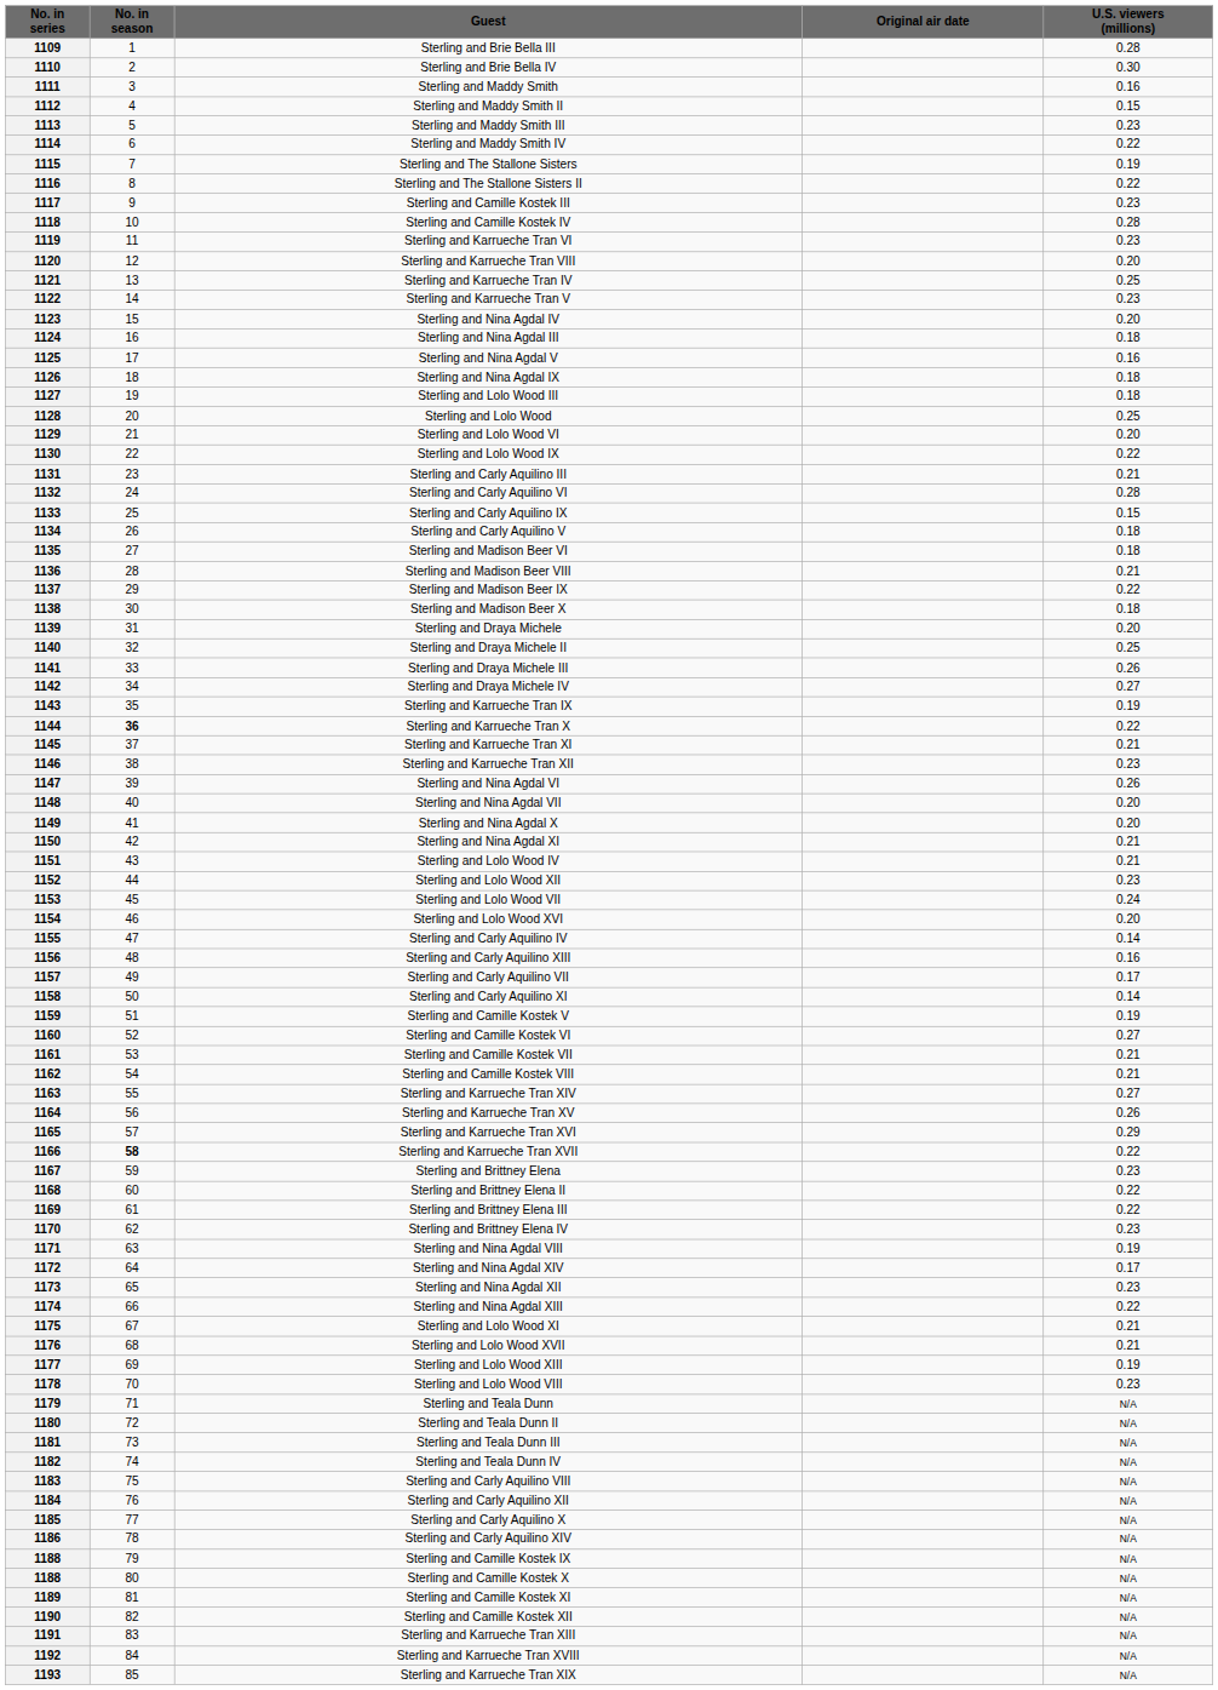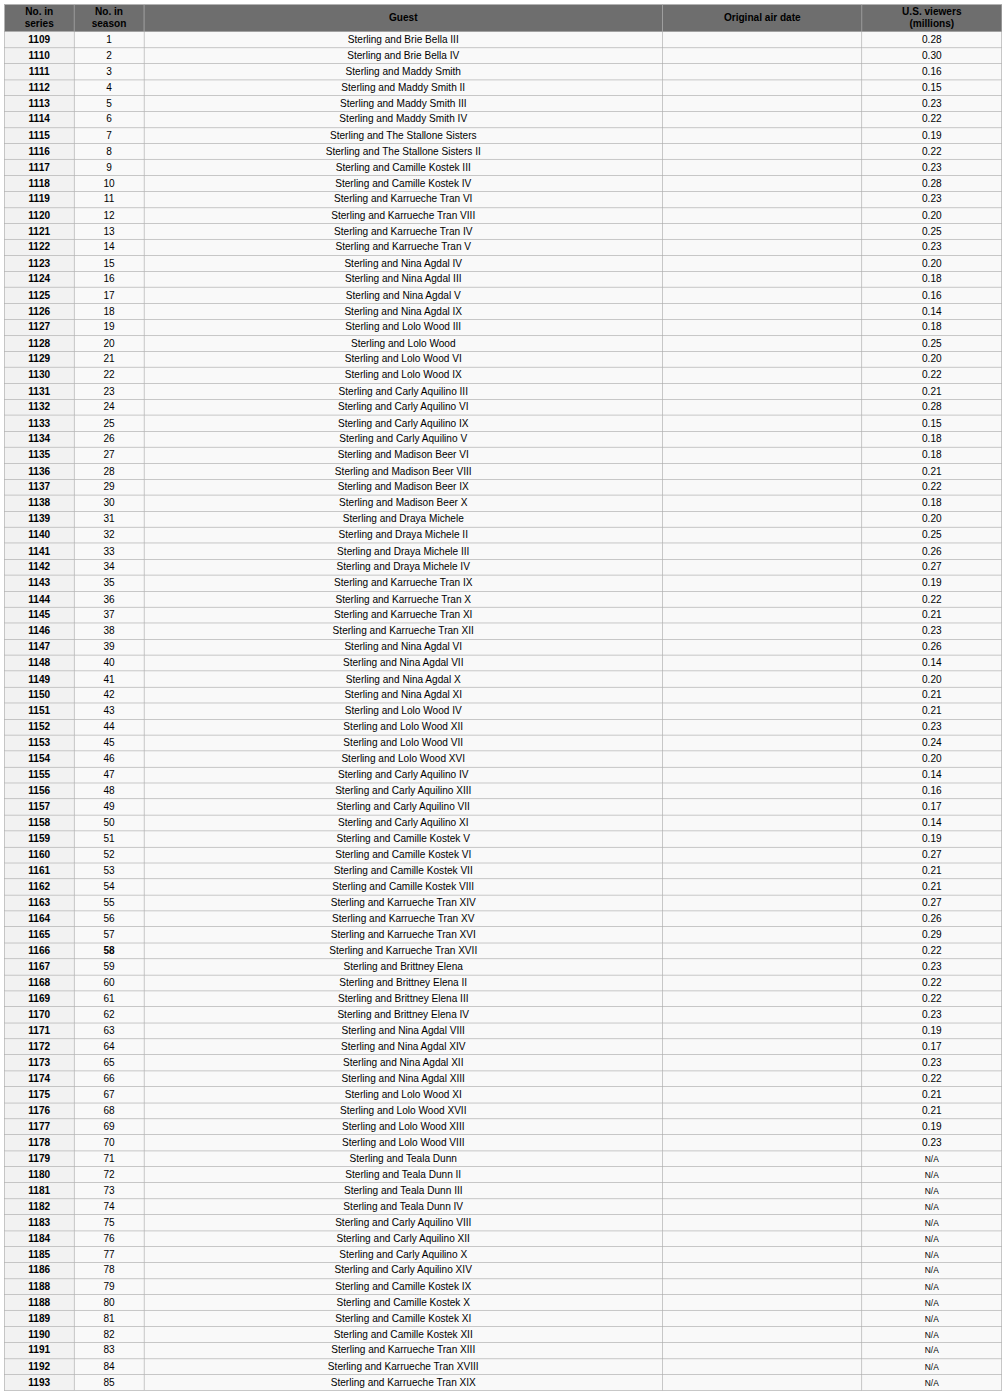 <table class="wikitable plainrowheaders" style="width:100%;text-align: center">
 <tr>
 <th scope="col" style="background-color: #6E6E6E; color: #000000;" width=7%>No. in<br>series</th>
 <th scope="col" style="background-color: #6E6E6E; color: #000000;" width=7%>No. in<br>season</th>
 <th scope="col" style="background-color: #6E6E6E; color: #000000;">Guest</th>
 <th scope="col" style="background-color: #6E6E6E; color: #000000;" width=20%>Original air date</th>
 <th scope="col" style="background-color: #6E6E6E; color: #000000;" width=14%>U.S. viewers<br>(millions)</th>
 </tr>
 <tr>
 <th>1109</th>
 <td>1</td>
 <td>Sterling and Brie Bella III</td>
 <td></td>
 <td>0.28</td>
 </tr>
 <tr>
 <th>1110</th>
 <td>2</td>
 <td>Sterling and Brie Bella IV</td>
 <td></td>
 <td>0.30</td>
 </tr>
 <tr>
 <th>1111</th>
 <td>3</td>
 <td>Sterling and Maddy Smith</td>
 <td></td>
 <td>0.16</td>
 </tr>
 <tr>
 <th>1112</th>
 <td>4</td>
 <td>Sterling and Maddy Smith II</td>
 <td></td>
 <td>0.15</td>
 </tr>
 <tr>
 <th>1113</th>
 <td>5</td>
 <td>Sterling and Maddy Smith III</td>
 <td></td>
 <td>0.23</td>
 </tr>
 <tr>
 <th>1114</th>
 <td>6</td>
 <td>Sterling and Maddy Smith IV</td>
 <td></td>
 <td>0.22</td>
 </tr>
 <tr>
 <th>1115</th>
 <td>7</td>
 <td>Sterling and The Stallone Sisters</td>
 <td></td>
 <td>0.19</td>
 </tr>
 <tr>
 <th>1116</th>
 <td>8</td>
 <td>Sterling and The Stallone Sisters II</td>
 <td></td>
 <td>0.22</td>
 </tr>
 <tr>
 <th>1117</th>
 <td>9</td>
 <td>Sterling and Camille Kostek III</td>
 <td></td>
 <td>0.23</td>
 </tr>
 <tr>
 <th>1118</th>
 <td>10</td>
 <td>Sterling and Camille Kostek IV</td>
 <td></td>
 <td>0.28</td>
 </tr>
 <tr>
 <th>1119</th>
 <td>11</td>
 <td>Sterling and Karrueche Tran VI</td>
 <td></td>
 <td>0.23</td>
 </tr>
 <tr>
 <th>1120</th>
 <td>12</td>
 <td>Sterling and Karrueche Tran VIII</td>
 <td></td>
 <td>0.20</td>
 </tr>
 <tr>
 <th>1121</th>
 <td>13</td>
 <td>Sterling and Karrueche Tran IV</td>
 <td></td>
 <td>0.25</td>
 </tr>
 <tr>
 <th>1122</th>
 <td>14</td>
 <td>Sterling and Karrueche Tran V</td>
 <td></td>
 <td>0.23</td>
 </tr>
 <tr>
 <th>1123</th>
 <td>15</td>
 <td>Sterling and Nina Agdal IV</td>
 <td></td>
 <td>0.20</td>
 </tr>
 <tr>
 <th>1124</th>
 <td>16</td>
 <td>Sterling and Nina Agdal III</td>
 <td></td>
 <td>0.18</td>
 </tr>
 <tr>
 <th>1125</th>
 <td>17</td>
 <td>Sterling and Nina Agdal V</td>
 <td></td>
 <td>0.16</td>
 </tr>
 <tr>
 <th>1126</th>
 <td>18</td>
 <td>Sterling and Nina Agdal IX</td>
 <td></td>
-<td>0.18</td>
+<td>0.14</td>
 </tr>
 <tr>
 <th>1127</th>
 <td>19</td>
 <td>Sterling and Lolo Wood III</td>
 <td></td>
 <td>0.18</td>
 </tr>
 <tr>
 <th>1128</th>
 <td>20</td>
 <td>Sterling and Lolo Wood</td>
 <td></td>
 <td>0.25</td>
 </tr>
 <tr>
 <th>1129</th>
 <td>21</td>
 <td>Sterling and Lolo Wood VI</td>
 <td></td>
 <td>0.20</td>
 </tr>
 <tr>
 <th>1130</th>
 <td>22</td>
 <td>Sterling and Lolo Wood IX</td>
 <td></td>
 <td>0.22</td>
 </tr>
 <tr>
 <th>1131</th>
 <td>23</td>
 <td>Sterling and Carly Aquilino III</td>
 <td></td>
 <td>0.21</td>
 </tr>
 <tr>
 <th>1132</th>
 <td>24</td>
 <td>Sterling and Carly Aquilino VI</td>
 <td></td>
 <td>0.28</td>
 </tr>
 <tr>
 <th>1133</th>
 <td>25</td>
 <td>Sterling and Carly Aquilino IX</td>
 <td></td>
 <td>0.15</td>
 </tr>
 <tr>
 <th>1134</th>
 <td>26</td>
 <td>Sterling and Carly Aquilino V</td>
 <td></td>
 <td>0.18</td>
 </tr>
 <tr>
 <th>1135</th>
 <td>27</td>
 <td>Sterling and Madison Beer VI</td>
 <td></td>
 <td>0.18</td>
 </tr>
 <tr>
 <th>1136</th>
 <td>28</td>
 <td>Sterling and Madison Beer VIII</td>
 <td></td>
 <td>0.21</td>
 </tr>
 <tr>
 <th>1137</th>
 <td>29</td>
 <td>Sterling and Madison Beer IX</td>
 <td></td>
 <td>0.22</td>
 </tr>
 <tr>
 <th>1138</th>
 <td>30</td>
 <td>Sterling and Madison Beer X</td>
 <td></td>
 <td>0.18</td>
 </tr>
 <tr>
 <th>1139</th>
 <td>31</td>
 <td>Sterling and Draya Michele</td>
 <td></td>
 <td>0.20</td>
 </tr>
 <tr>
 <th>1140</th>
 <td>32</td>
 <td>Sterling and Draya Michele II</td>
 <td></td>
 <td>0.25</td>
 </tr>
 <tr>
 <th>1141</th>
 <td>33</td>
 <td>Sterling and Draya Michele III</td>
 <td></td>
 <td>0.26</td>
 </tr>
 <tr>
 <th>1142</th>
 <td>34</td>
 <td>Sterling and Draya Michele IV</td>
 <td></td>
 <td>0.27</td>
 </tr>
 <tr>
 <th>1143</th>
 <td>35</td>
 <td>Sterling and Karrueche Tran IX</td>
 <td></td>
 <td>0.19</td>
 </tr>
 <tr>
 <th>1144</th>
-<td><strong>36</strong></td>
+<td>36</td>
 <td>Sterling and Karrueche Tran X</td>
 <td></td>
 <td>0.22</td>
 </tr>
 <tr>
 <th>1145</th>
 <td>37</td>
 <td>Sterling and Karrueche Tran XI</td>
 <td></td>
 <td>0.21</td>
 </tr>
 <tr>
 <th>1146</th>
 <td>38</td>
 <td>Sterling and Karrueche Tran XII</td>
 <td></td>
 <td>0.23</td>
 </tr>
 <tr>
 <th>1147</th>
 <td>39</td>
 <td>Sterling and Nina Agdal VI</td>
 <td></td>
 <td>0.26</td>
 </tr>
 <tr>
 <th>1148</th>
 <td>40</td>
 <td>Sterling and Nina Agdal VII</td>
 <td></td>
-<td>0.20</td>
+<td>0.14</td>
 </tr>
 <tr>
 <th>1149</th>
 <td>41</td>
 <td>Sterling and Nina Agdal X</td>
 <td></td>
 <td>0.20</td>
 </tr>
 <tr>
 <th>1150</th>
 <td>42</td>
 <td>Sterling and Nina Agdal XI</td>
 <td></td>
 <td>0.21</td>
 </tr>
 <tr>
 <th>1151</th>
 <td>43</td>
 <td>Sterling and Lolo Wood IV</td>
 <td></td>
 <td>0.21</td>
 </tr>
 <tr>
 <th>1152</th>
 <td>44</td>
 <td>Sterling and Lolo Wood XII</td>
 <td></td>
 <td>0.23</td>
 </tr>
 <tr>
 <th>1153</th>
 <td>45</td>
 <td>Sterling and Lolo Wood VII</td>
 <td></td>
 <td>0.24</td>
 </tr>
 <tr>
 <th>1154</th>
 <td>46</td>
 <td>Sterling and Lolo Wood XVI</td>
 <td></td>
 <td>0.20</td>
 </tr>
 <tr>
 <th>1155</th>
 <td>47</td>
 <td>Sterling and Carly Aquilino IV</td>
 <td></td>
 <td>0.14</td>
 </tr>
 <tr>
 <th>1156</th>
 <td>48</td>
 <td>Sterling and Carly Aquilino XIII</td>
 <td></td>
 <td>0.16</td>
 </tr>
 <tr>
 <th>1157</th>
 <td>49</td>
 <td>Sterling and Carly Aquilino VII</td>
 <td></td>
 <td>0.17</td>
 </tr>
 <tr>
 <th>1158</th>
 <td>50</td>
 <td>Sterling and Carly Aquilino XI</td>
 <td></td>
 <td>0.14</td>
 </tr>
 <tr>
 <th>1159</th>
 <td>51</td>
 <td>Sterling and Camille Kostek V</td>
 <td></td>
 <td>0.19</td>
 </tr>
 <tr>
 <th>1160</th>
 <td>52</td>
 <td>Sterling and Camille Kostek VI</td>
 <td></td>
 <td>0.27</td>
 </tr>
 <tr>
 <th>1161</th>
 <td>53</td>
 <td>Sterling and Camille Kostek VII</td>
 <td></td>
 <td>0.21</td>
 </tr>
 <tr>
 <th>1162</th>
 <td>54</td>
 <td>Sterling and Camille Kostek VIII</td>
 <td></td>
 <td>0.21</td>
 </tr>
 <tr>
 <th>1163</th>
 <td>55</td>
 <td>Sterling and Karrueche Tran XIV</td>
 <td></td>
 <td>0.27</td>
 </tr>
 <tr>
 <th>1164</th>
 <td>56</td>
 <td>Sterling and Karrueche Tran XV</td>
 <td></td>
 <td>0.26</td>
 </tr>
 <tr>
 <th>1165</th>
 <td>57</td>
 <td>Sterling and Karrueche Tran XVI</td>
 <td></td>
 <td>0.29</td>
 </tr>
 <tr>
 <th>1166</th>
 <td><strong>58</strong></td>
 <td>Sterling and Karrueche Tran XVII</td>
 <td></td>
 <td>0.22</td>
 </tr>
 <tr>
 <th>1167</th>
 <td>59</td>
 <td>Sterling and Brittney Elena</td>
 <td></td>
 <td>0.23</td>
 </tr>
 <tr>
 <th>1168</th>
 <td>60</td>
 <td>Sterling and Brittney Elena II</td>
 <td></td>
 <td>0.22</td>
 </tr>
 <tr>
 <th>1169</th>
 <td>61</td>
 <td>Sterling and Brittney Elena III</td>
 <td></td>
 <td>0.22</td>
 </tr>
 <tr>
 <th>1170</th>
 <td>62</td>
 <td>Sterling and Brittney Elena IV</td>
 <td></td>
 <td>0.23</td>
 </tr>
 <tr>
 <th>1171</th>
 <td>63</td>
 <td>Sterling and Nina Agdal VIII</td>
 <td></td>
 <td>0.19</td>
 </tr>
 <tr>
 <th>1172</th>
 <td>64</td>
 <td>Sterling and Nina Agdal XIV</td>
 <td></td>
 <td>0.17</td>
 </tr>
 <tr>
 <th>1173</th>
 <td>65</td>
 <td>Sterling and Nina Agdal XII</td>
 <td></td>
 <td>0.23</td>
 </tr>
 <tr>
 <th>1174</th>
 <td>66</td>
 <td>Sterling and Nina Agdal XIII</td>
 <td></td>
 <td>0.22</td>
 </tr>
 <tr>
 <th>1175</th>
 <td>67</td>
 <td>Sterling and Lolo Wood XI</td>
 <td></td>
 <td>0.21</td>
 </tr>
 <tr>
 <th>1176</th>
 <td>68</td>
 <td>Sterling and Lolo Wood XVII</td>
 <td></td>
 <td>0.21</td>
 </tr>
 <tr>
 <th>1177</th>
 <td>69</td>
 <td>Sterling and Lolo Wood XIII</td>
 <td></td>
 <td>0.19</td>
 </tr>
 <tr>
 <th>1178</th>
 <td>70</td>
 <td>Sterling and Lolo Wood VIII</td>
 <td></td>
 <td>0.23</td>
 </tr>
 <tr>
 <th>1179</th>
 <td>71</td>
 <td>Sterling and Teala Dunn</td>
 <td></td>
 <td><span><small>N/A</small></span></td>
 </tr>
 <tr>
 <th>1180</th>
 <td>72</td>
 <td>Sterling and Teala Dunn II</td>
 <td></td>
 <td><span><small>N/A</small></span></td>
 </tr>
 <tr>
 <th>1181</th>
 <td>73</td>
 <td>Sterling and Teala Dunn III</td>
 <td></td>
 <td><span><small>N/A</small></span></td>
 </tr>
 <tr>
 <th>1182</th>
 <td>74</td>
 <td>Sterling and Teala Dunn IV</td>
 <td></td>
 <td><span><small>N/A</small></span></td>
 </tr>
 <tr>
 <th>1183</th>
 <td>75</td>
 <td>Sterling and Carly Aquilino VIII</td>
 <td></td>
 <td><span><small>N/A</small></span></td>
 </tr>
 <tr>
 <th>1184</th>
 <td>76</td>
 <td>Sterling and Carly Aquilino XII</td>
 <td></td>
 <td><span><small>N/A</small></span></td>
 </tr>
 <tr>
 <th>1185</th>
 <td>77</td>
 <td>Sterling and Carly Aquilino X</td>
 <td></td>
 <td><span><small>N/A</small></span></td>
 </tr>
 <tr>
 <th>1186</th>
 <td>78</td>
 <td>Sterling and Carly Aquilino XIV</td>
 <td></td>
 <td><span><small>N/A</small></span></td>
 </tr>
 <tr>
 <th>1188</th>
 <td>79</td>
 <td>Sterling and Camille Kostek IX</td>
 <td></td>
 <td><span><small>N/A</small></span></td>
 </tr>
 <tr>
 <th>1188</th>
 <td>80</td>
 <td>Sterling and Camille Kostek X</td>
 <td></td>
 <td><span><small>N/A</small></span></td>
 </tr>
 <tr>
 <th>1189</th>
 <td>81</td>
 <td>Sterling and Camille Kostek XI</td>
 <td></td>
 <td><span><small>N/A</small></span></td>
 </tr>
 <tr>
 <th>1190</th>
 <td>82</td>
 <td>Sterling and Camille Kostek XII</td>
 <td></td>
 <td><span><small>N/A</small></span></td>
 </tr>
 <tr>
 <th>1191</th>
 <td>83</td>
 <td>Sterling and Karrueche Tran XIII</td>
 <td></td>
 <td><span><small>N/A</small></span></td>
 </tr>
 <tr>
 <th>1192</th>
 <td>84</td>
 <td>Sterling and Karrueche Tran XVIII</td>
 <td></td>
 <td><span><small>N/A</small></span></td>
 </tr>
 <tr>
 <th>1193</th>
 <td>85</td>
 <td>Sterling and Karrueche Tran XIX</td>
 <td></td>
 <td><span><small>N/A</small></span></td>
 </tr>
 </table>
